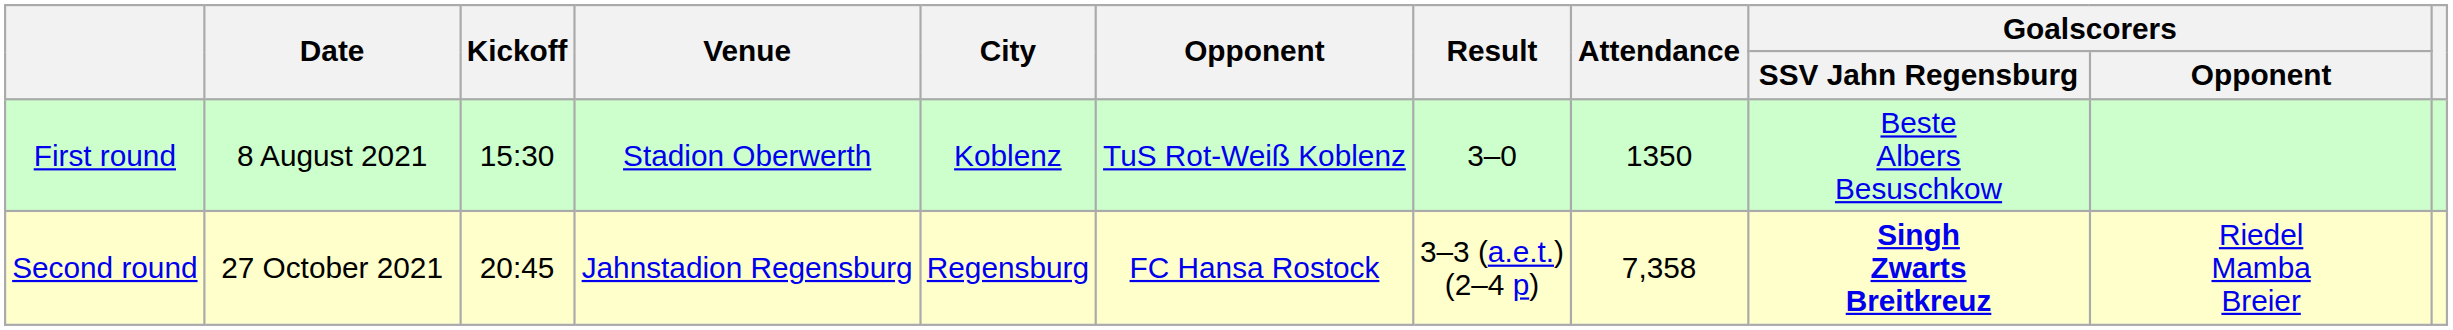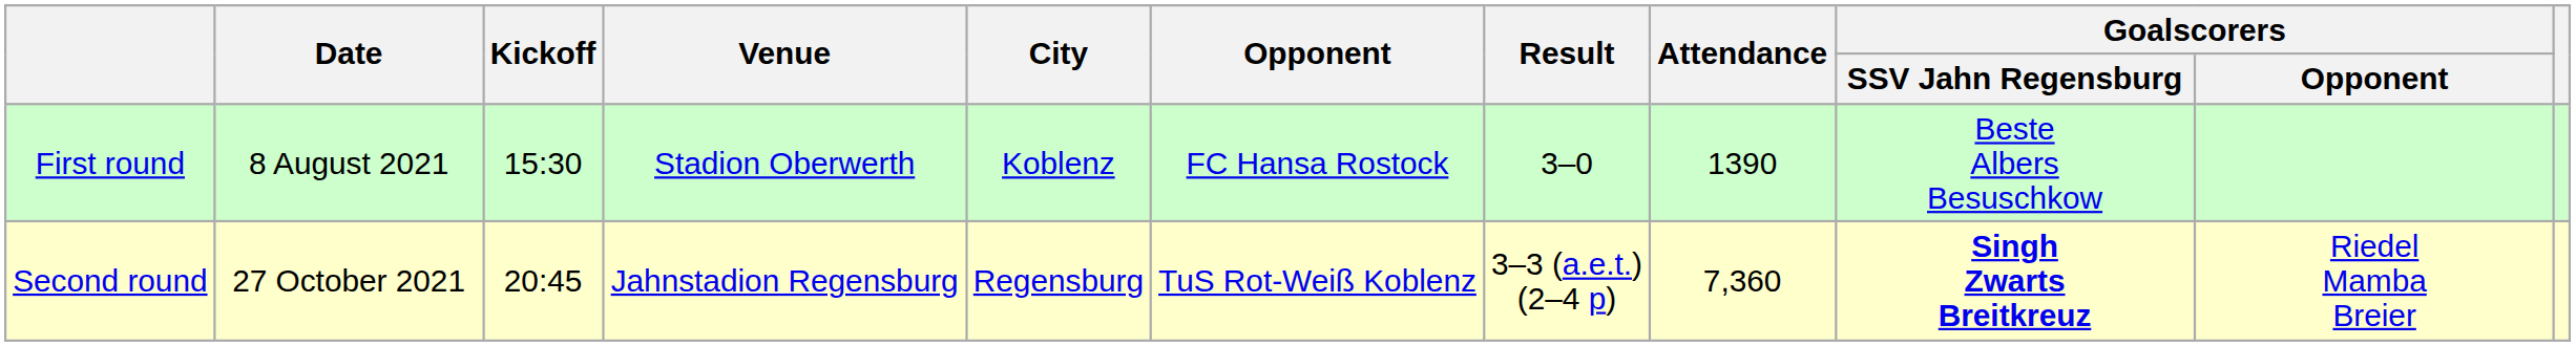 <table class="wikitable" Style="text-align: center;font-size:85%">
 <tr>
 <th rowspan="2"></th>
 <th rowspan="2" style="width:110px">Date</th>
 <th rowspan="2">Kickoff</th>
 <th rowspan="2">Venue</th>
 <th rowspan="2">City</th>
 <th rowspan="2">Opponent</th>
 <th rowspan="2">Result</th>
 <th rowspan="2">Attendance</th>
 <th colspan="2">Goalscorers</th>
 <th rowspan="2"></th>
 </tr>
 <tr>
 <th style="width:150px">SSV Jahn Regensburg</th>
 <th style="width:150px">Opponent</th>
 </tr>
 <tr style="background:#CCFFCC;">
 <td><a href='#'>First round</a></td>
 <td>8 August 2021</td>
 <td>15:30</td>
 <td><a href='#'>Stadion Oberwerth</a></td>
 <td><a href='#'>Koblenz</a></td>
-<td><a href='#'>TuS Rot-Weiß Koblenz</a></td>
+<td><a href='#'>FC Hansa Rostock</a></td>
 <td>3–0</td>
-<td>1350</td>
+<td>1390</td>
 <td><a href='#'>Beste</a> <br> <a href='#'>Albers</a> <br> <a href='#'>Besuschkow</a> </td>
 <td></td>
 <td></td>
 </tr>
 <tr style="background:#FFFFCC;">
 <td><a href='#'>Second round</a></td>
 <td>27 October 2021</td>
 <td>20:45</td>
 <td><a href='#'>Jahnstadion Regensburg</a></td>
 <td><a href='#'>Regensburg</a></td>
-<td><a href='#'>FC Hansa Rostock</a></td>
+<td><a href='#'>TuS Rot-Weiß Koblenz</a></td>
 <td>3–3 (<a href='#'>a.e.t.</a>)<br>(2–4 <a href='#'>p</a>)</td>
-<td>7,358</td>
+<td>7,360</td>
 <td><strong><a href='#'>Singh</a> <br> <a href='#'>Zwarts</a> <br> <a href='#'>Breitkreuz</a> </strong></td>
 <td><a href='#'>Riedel</a> <br> <a href='#'>Mamba</a> <br> <a href='#'>Breier</a> </td>
 <td></td>
 </tr>
 </table>
